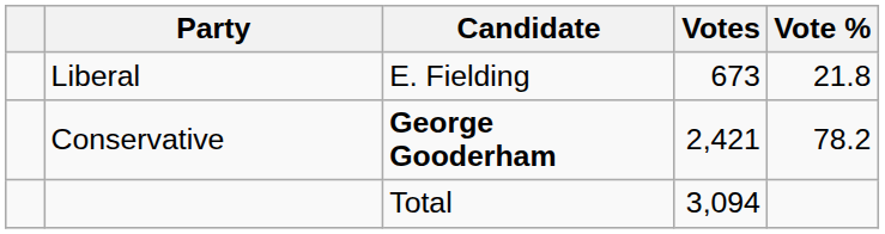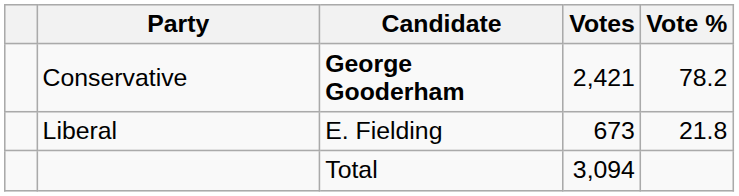 <table class="wikitable">
 <tr>
 <th></th>
 <th scope="col" width="175">Party</th>
 <th scope="col" width="150">Candidate</th>
 <th>Votes</th>
 <th>Vote %</th>
 </tr>
 <tr>
 <td>   </td>
+<td>Conservative</td>
+<td><strong>George Gooderham</strong></td>
+<td align=right>2,421</td>
+<td align=right>78.2</td>
+</tr>
+<tr>
+<td>   </td>
 <td>Liberal</td>
 <td>E. Fielding</td>
 <td align=right>673</td>
 <td align=right>21.8</td>
-</tr>
-<tr>
-<td>   </td>
-<td>Conservative</td>
-<td><strong>George Gooderham</strong></td>
-<td align=right>2,421</td>
-<td align=right>78.2</td>
 </tr>
 <tr>
 <td></td>
 <td></td>
 <td>Total</td>
 <td align=right>3,094</td>
 <td></td>
 </tr>
 </table>
